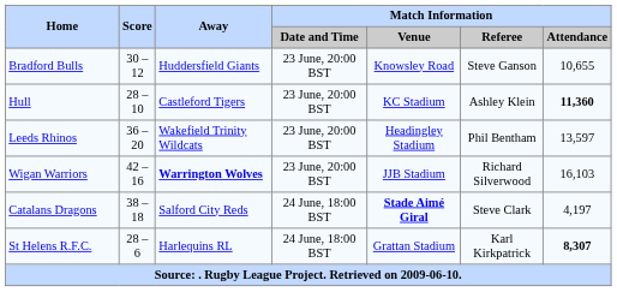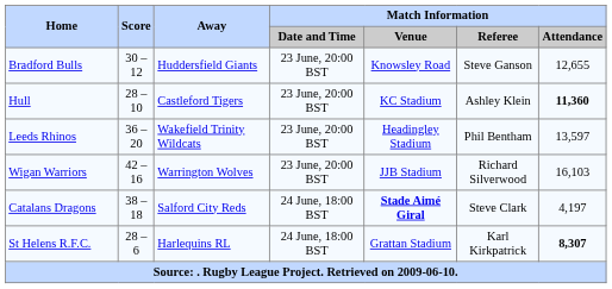 <table border="1" cellpadding="3" cellspacing="0" style="border-collapse:collapse; font-size:80%; text-align:center; width:100%;">
 <tr style="background:#c1d8ff;">
 <th rowspan="2" style="width:20%;">Home</th>
 <th rowspan="2" style="width:6%;">Score</th>
 <th rowspan="2" style="width:20%;">Away</th>
 <th colspan=6>Match Information</th>
 </tr>
 <tr style="background:#ccc;">
 <th width=17%>Date and Time</th>
 <th width=16%>Venue</th>
 <th width=14%>Referee</th>
 <th width=7%>Attendance</th>
 </tr>
 <tr style="background:#f5faff;">
 <td align=left> <a href='#'>Bradford Bulls</a></td>
 <td>30 – 12</td>
 <td align=left> <a href='#'>Huddersfield Giants</a></td>
 <td>23 June, 20:00 BST</td>
 <td><a href='#'>Knowsley Road</a></td>
 <td>Steve Ganson</td>
-<td>10,655</td>
+<td>12,655</td>
 </tr>
 <tr style="background:#f5faff;">
 <td align=left> <a href='#'>Hull</a></td>
 <td>28 – 10</td>
 <td align=left> <a href='#'>Castleford Tigers</a></td>
 <td>23 June, 20:00 BST</td>
 <td><a href='#'>KC Stadium</a></td>
 <td>Ashley Klein</td>
 <td><strong>11,360</strong></td>
 </tr>
 <tr style="background:#f5faff;">
 <td align=left> <a href='#'>Leeds Rhinos</a></td>
 <td>36 – 20</td>
 <td align=left> <a href='#'>Wakefield Trinity Wildcats</a></td>
 <td>23 June, 20:00 BST</td>
 <td><a href='#'>Headingley Stadium</a></td>
 <td>Phil Bentham</td>
 <td>13,597</td>
 </tr>
 <tr style="background:#f5faff;">
 <td align=left> <a href='#'>Wigan Warriors</a></td>
 <td>42 – 16</td>
-<td align=left><strong> <a href='#'>Warrington Wolves</a></strong></td>
+<td align=left> <a href='#'>Warrington Wolves</a></td>
 <td>23 June, 20:00 BST</td>
 <td><a href='#'>JJB Stadium</a></td>
 <td>Richard Silverwood</td>
 <td>16,103</td>
 </tr>
 <tr style="background:#f5faff;">
 <td align=left> <a href='#'>Catalans Dragons</a></td>
 <td>38 – 18</td>
 <td align=left> <a href='#'>Salford City Reds</a></td>
 <td>24 June, 18:00 BST</td>
 <td><strong><a href='#'>Stade Aimé Giral</a></strong></td>
 <td>Steve Clark</td>
 <td>4,197</td>
 </tr>
 <tr style="background:#f5faff;">
 <td align=left> <a href='#'>St Helens R.F.C.</a></td>
 <td>28 – 6</td>
 <td align=left> <a href='#'>Harlequins RL</a></td>
 <td>24 June, 18:00 BST</td>
 <td><a href='#'>Grattan Stadium</a></td>
 <td>Karl Kirkpatrick</td>
 <td><strong>8,307</strong></td>
 </tr>
 <tr style="background:#c1d8ff;">
 <th colspan=10>Source: . Rugby League Project. Retrieved on 2009-06-10.</th>
 </tr>
 </table>
